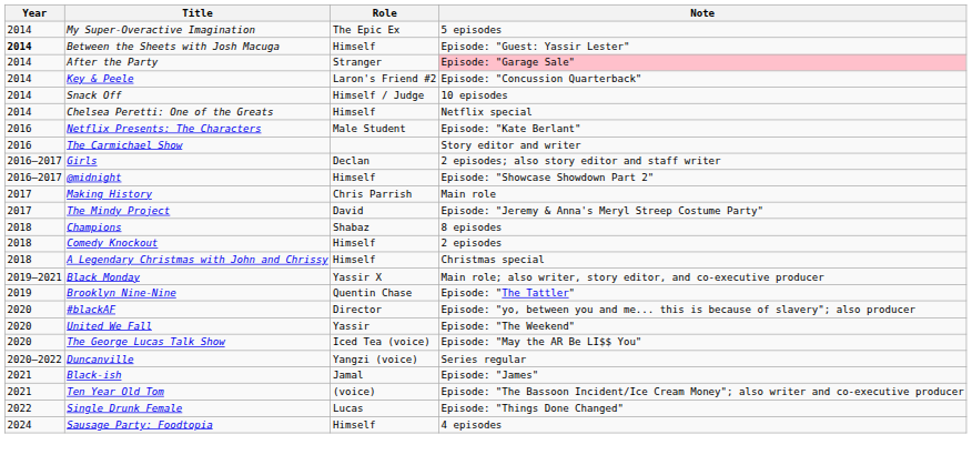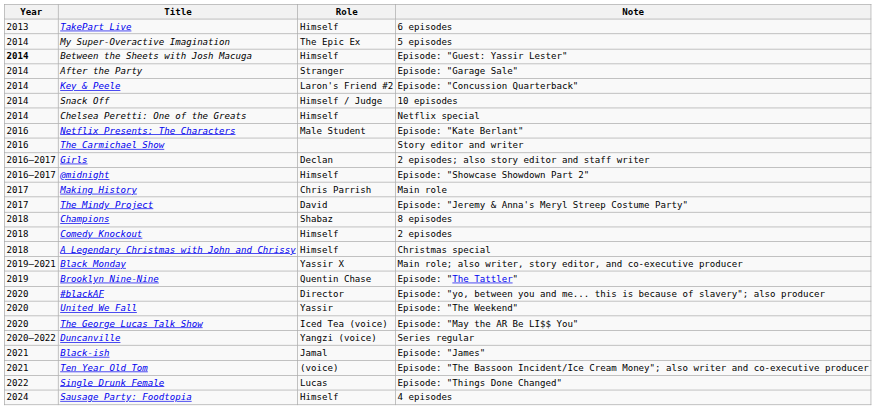 <table class="wikitable sortable">
 <tr>
 <th>Year</th>
 <th>Title</th>
 <th>Role</th>
 <th class="unsortable">Note</th>
+</tr>
+<tr>
+<td>2013</td>
+<td><em><a href='#'>TakePart Live</a></em></td>
+<td>Himself</td>
+<td>6 episodes</td>
 </tr>
 <tr>
 <td>2014</td>
 <td><em>My Super-Overactive Imagination</em></td>
 <td>The Epic Ex</td>
 <td>5 episodes</td>
 </tr>
 <tr>
 <td><strong>2014</strong></td>
 <td><em>Between the Sheets with Josh Macuga</em></td>
 <td>Himself</td>
 <td>Episode: "Guest: Yassir Lester"</td>
 </tr>
 <tr>
 <td>2014</td>
 <td><em>After the Party</em></td>
 <td>Stranger</td>
-<td style="background: pink;">Episode: "Garage Sale"</td>
+<td>Episode: "Garage Sale"</td>
 </tr>
 <tr>
 <td>2014</td>
 <td><em><a href='#'>Key & Peele</a></em></td>
 <td>Laron's Friend #2</td>
 <td>Episode: "Concussion Quarterback"</td>
 </tr>
 <tr>
 <td>2014</td>
 <td><em>Snack Off</em></td>
 <td>Himself / Judge</td>
 <td>10 episodes</td>
 </tr>
 <tr>
 <td>2014</td>
 <td><em>Chelsea Peretti: One of the Greats</em></td>
 <td>Himself</td>
 <td>Netflix special</td>
 </tr>
 <tr>
 <td>2016</td>
 <td><em><a href='#'>Netflix Presents: The Characters</a></em></td>
 <td>Male Student</td>
 <td>Episode: "Kate Berlant"</td>
 </tr>
 <tr>
 <td>2016</td>
 <td><em><a href='#'>The Carmichael Show</a></em></td>
 <td></td>
 <td>Story editor and writer</td>
 </tr>
 <tr>
 <td>2016–2017</td>
 <td><em><a href='#'>Girls</a></em></td>
 <td>Declan</td>
 <td>2 episodes; also story editor and staff writer</td>
 </tr>
 <tr>
 <td>2016–2017</td>
 <td><em><a href='#'>@midnight</a></em></td>
 <td>Himself</td>
 <td>Episode: "Showcase Showdown Part 2"</td>
 </tr>
 <tr>
 <td>2017</td>
 <td><em><a href='#'>Making History</a></em></td>
 <td>Chris Parrish</td>
 <td>Main role</td>
 </tr>
 <tr>
 <td>2017</td>
 <td><em><a href='#'>The Mindy Project</a></em></td>
 <td>David</td>
 <td>Episode: "Jeremy & Anna's Meryl Streep Costume Party"</td>
 </tr>
 <tr>
 <td>2018</td>
 <td><em><a href='#'>Champions</a></em></td>
 <td>Shabaz</td>
 <td>8 episodes</td>
 </tr>
 <tr>
 <td>2018</td>
 <td><em><a href='#'>Comedy Knockout</a></em></td>
 <td>Himself</td>
 <td>2 episodes</td>
 </tr>
 <tr>
 <td>2018</td>
 <td><em><a href='#'>A Legendary Christmas with John and Chrissy</a></em></td>
 <td>Himself</td>
 <td>Christmas special</td>
 </tr>
 <tr>
 <td>2019–2021</td>
 <td><em><a href='#'>Black Monday</a></em></td>
 <td>Yassir X</td>
 <td>Main role; also writer, story editor, and co-executive producer</td>
 </tr>
 <tr>
 <td>2019</td>
 <td><em><a href='#'>Brooklyn Nine-Nine</a></em></td>
 <td>Quentin Chase</td>
 <td>Episode: "<a href='#'>The Tattler</a>"</td>
 </tr>
 <tr>
 <td>2020</td>
 <td><em><a href='#'>#blackAF</a></em></td>
 <td>Director</td>
 <td>Episode: "yo, between you and me... this is because of slavery"; also producer</td>
 </tr>
 <tr>
 <td>2020</td>
 <td><em><a href='#'>United We Fall</a></em></td>
 <td>Yassir</td>
 <td>Episode: "The Weekend"</td>
 </tr>
 <tr>
 <td>2020</td>
 <td><em><a href='#'>The George Lucas Talk Show</a></em></td>
 <td>Iced Tea (voice)</td>
 <td>Episode: "May the AR Be LI$$ You"</td>
 </tr>
 <tr>
 <td>2020–2022</td>
 <td><em><a href='#'>Duncanville</a></em></td>
 <td>Yangzi (voice)</td>
 <td>Series regular</td>
 </tr>
 <tr>
 <td>2021</td>
 <td><em><a href='#'>Black-ish</a></em></td>
 <td>Jamal</td>
 <td>Episode: "James"</td>
 </tr>
 <tr>
 <td>2021</td>
 <td><em><a href='#'>Ten Year Old Tom</a></em></td>
 <td>(voice)</td>
 <td>Episode: "The Bassoon Incident/Ice Cream Money"; also writer and co-executive producer</td>
 </tr>
 <tr>
 <td>2022</td>
 <td><em><a href='#'>Single Drunk Female</a></em></td>
 <td>Lucas</td>
 <td>Episode: "Things Done Changed"</td>
 </tr>
 <tr>
 <td>2024</td>
 <td><em><a href='#'>Sausage Party: Foodtopia</a></em></td>
 <td>Himself</td>
 <td>4 episodes</td>
 </tr>
 </table>
